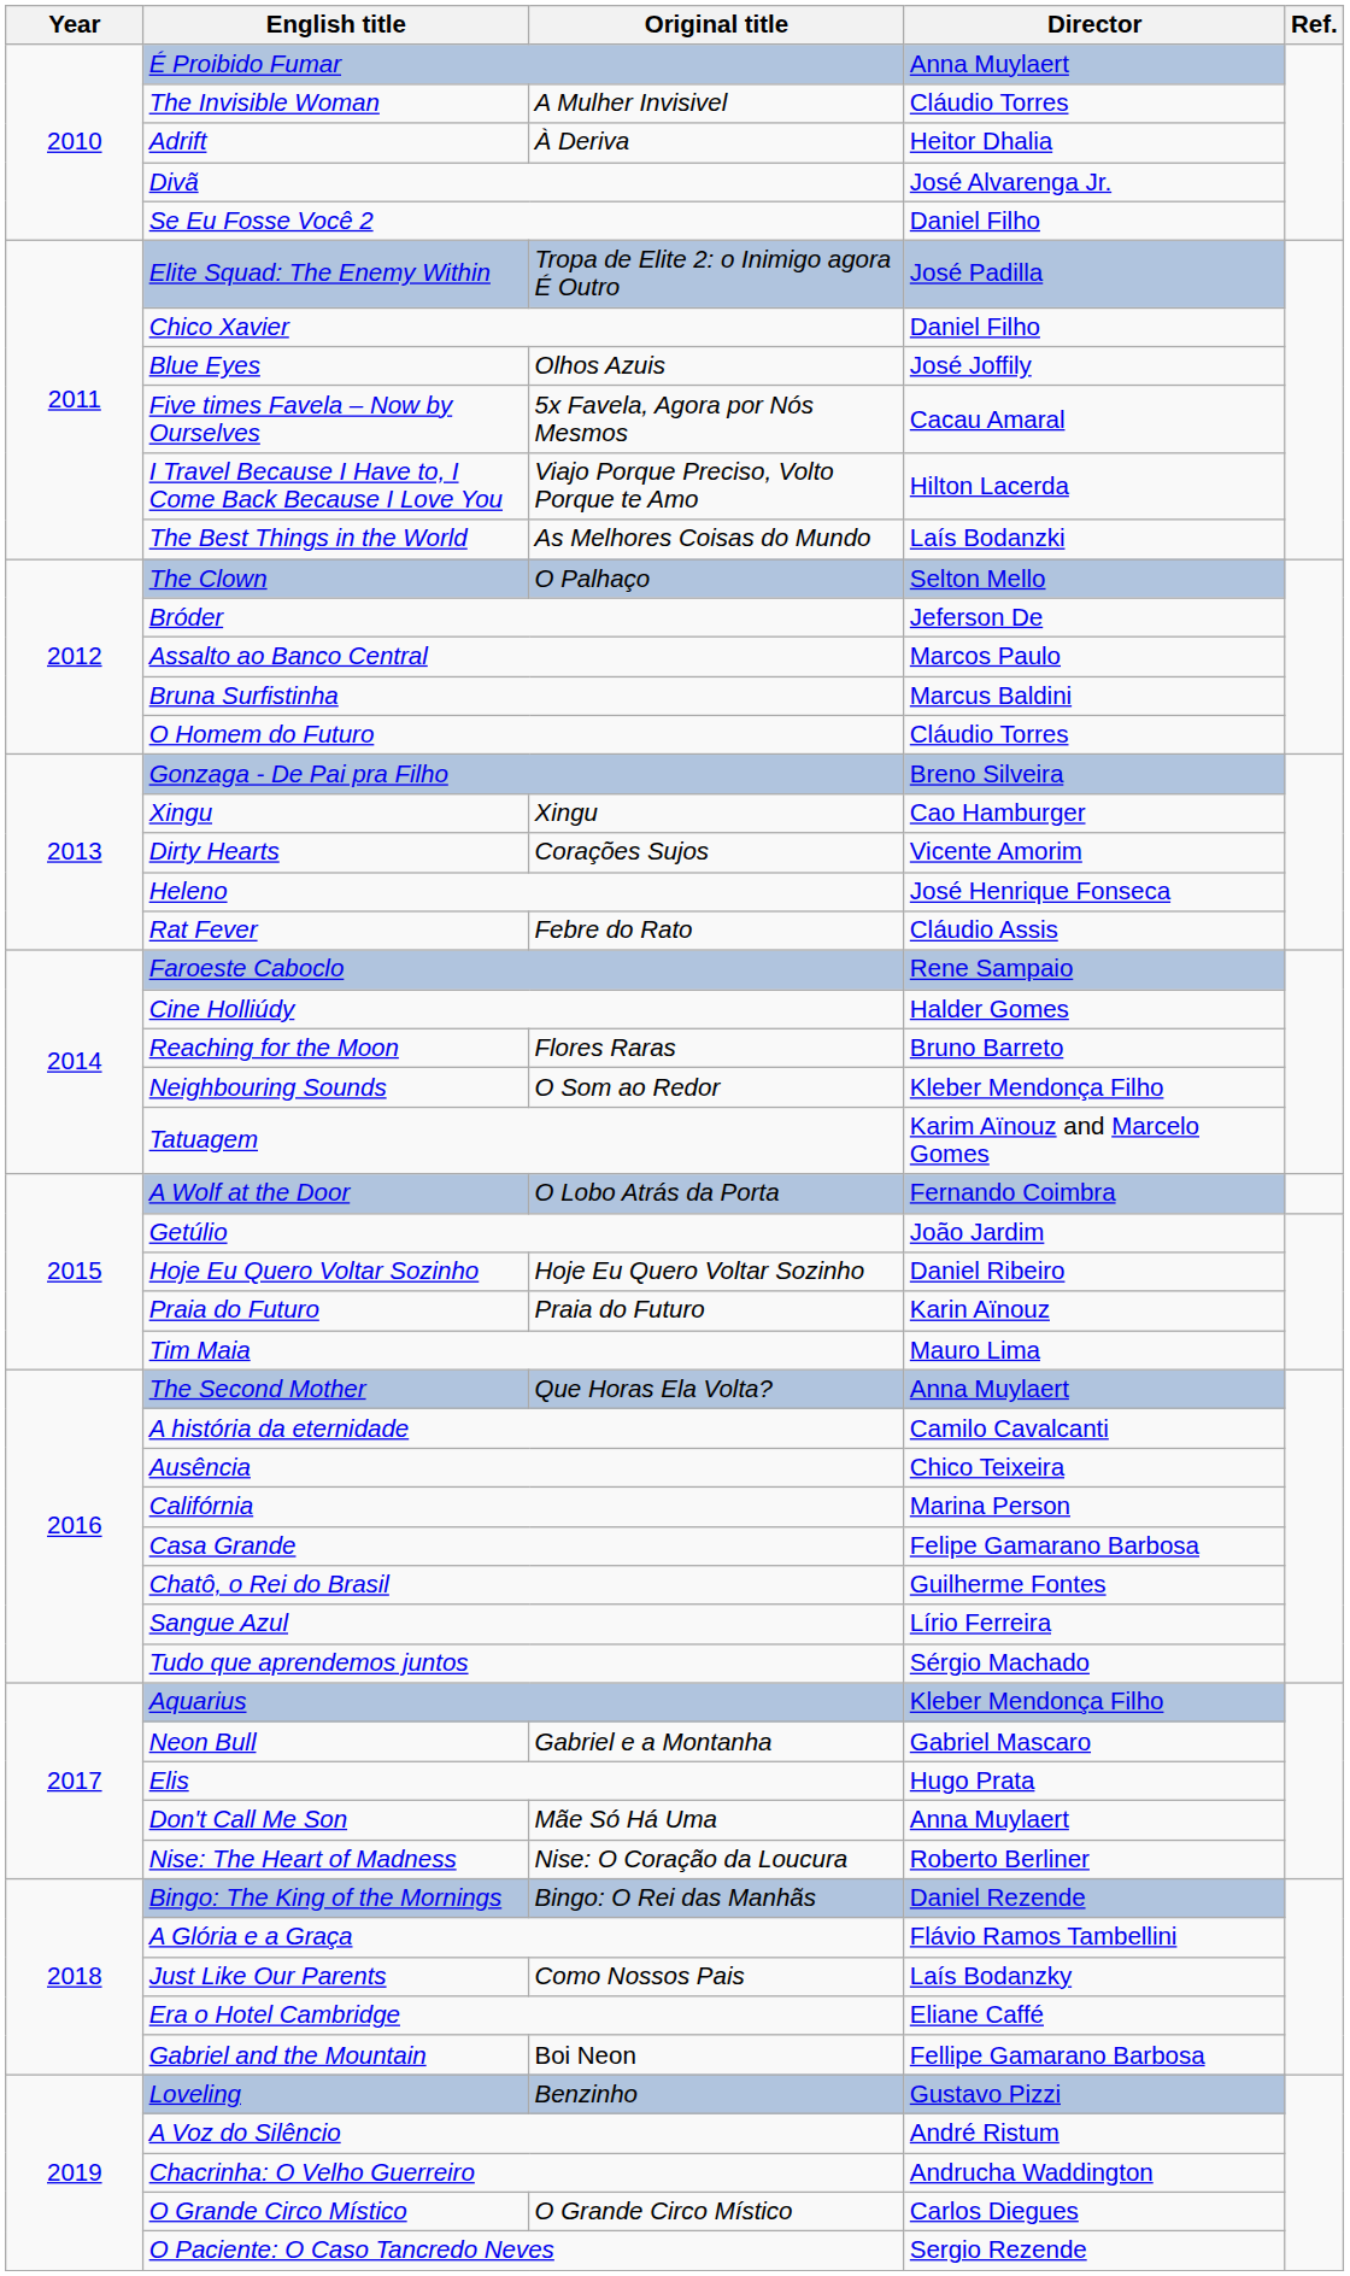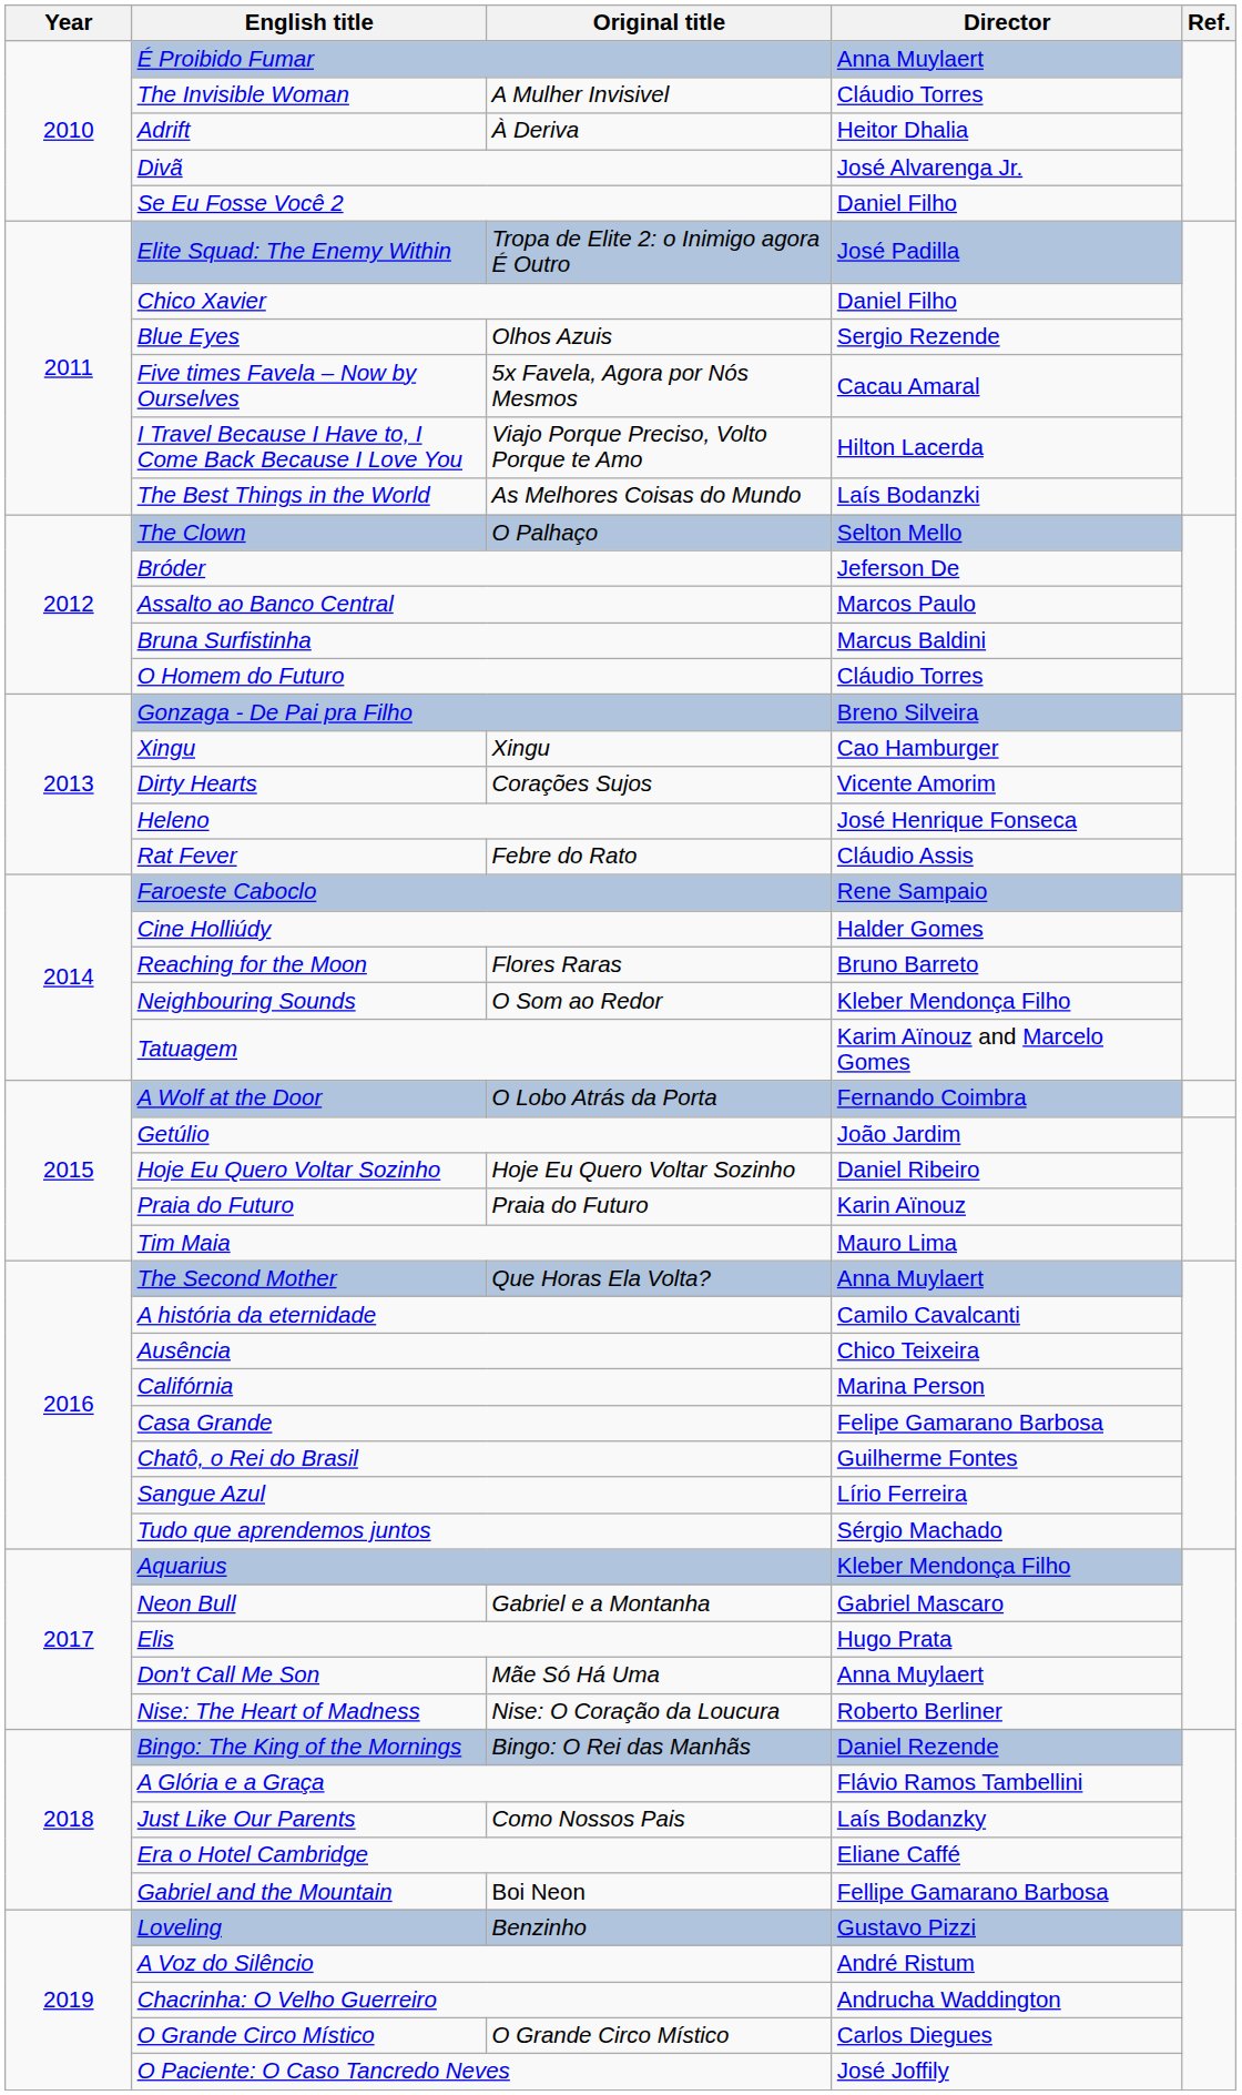 <table class="wikitable">
 <tr>
 <th width="100"><strong>Year</strong></th>
 <th width="300"><strong>English title</strong></th>
 <th width="300"><strong>Original title</strong></th>
 <th width="300"><strong>Director</strong></th>
 <th width="30"><strong>Ref.</strong></th>
 </tr>
 <tr>
 <td rowspan="5" style="text-align:center;"><a href='#'>2010</a></td>
 <td colspan="2" style="background:#B0C4DE;"><em><a href='#'>É Proibido Fumar</a></em></td>
 <td style="background:#B0C4DE;"><a href='#'>Anna Muylaert</a></td>
 <td rowspan="5" style="text-align:center;"></td>
 </tr>
 <tr>
 <td><em><a href='#'>The Invisible Woman</a></em></td>
 <td><em>A Mulher Invisivel</em></td>
 <td><a href='#'>Cláudio Torres</a></td>
 </tr>
 <tr>
 <td><em><a href='#'>Adrift</a></em></td>
 <td><em>À Deriva</em></td>
 <td><a href='#'>Heitor Dhalia</a></td>
 </tr>
 <tr>
 <td colspan="2"><em><a href='#'>Divã</a></em></td>
 <td><a href='#'>José Alvarenga Jr.</a></td>
 </tr>
 <tr>
 <td colspan="2"><em><a href='#'>Se Eu Fosse Você 2</a></em></td>
 <td><a href='#'>Daniel Filho</a></td>
 </tr>
 <tr>
 <td rowspan="6" style="text-align:center;"><a href='#'>2011</a></td>
 <td style="background:#B0C4DE;"><em><a href='#'>Elite Squad: The Enemy Within</a></em></td>
 <td style="background:#B0C4DE;"><em>Tropa de Elite 2: o Inimigo agora É Outro</em></td>
 <td style="background:#B0C4DE;"><a href='#'>José Padilla</a></td>
 <td rowspan="6" style="text-align:center;"></td>
 </tr>
 <tr>
 <td colspan="2"><em><a href='#'>Chico Xavier</a></em></td>
 <td><a href='#'>Daniel Filho</a></td>
 </tr>
 <tr>
 <td><em><a href='#'>Blue Eyes</a></em></td>
 <td><em>Olhos Azuis</em></td>
-<td><a href='#'>José Joffily</a></td>
+<td><a href='#'>Sergio Rezende</a></td>
 </tr>
 <tr>
 <td><em><a href='#'>Five times Favela – Now by Ourselves</a></em></td>
 <td><em>5x Favela, Agora por Nós Mesmos</em></td>
 <td><a href='#'>Cacau Amaral</a></td>
 </tr>
 <tr>
 <td><em><a href='#'>I Travel Because I Have to, I Come Back Because I Love You</a></em></td>
 <td><em>Viajo Porque Preciso, Volto Porque te Amo</em></td>
 <td><a href='#'>Hilton Lacerda</a></td>
 </tr>
 <tr>
 <td><em><a href='#'>The Best Things in the World</a></em></td>
 <td><em>As Melhores Coisas do Mundo</em></td>
 <td><a href='#'>Laís Bodanzki</a></td>
 </tr>
 <tr>
 <td rowspan="5" style="text-align:center;"><a href='#'>2012</a></td>
 <td style="background:#B0C4DE;"><em><a href='#'>The Clown</a></em></td>
 <td style="background:#B0C4DE;"><em>O Palhaço</em></td>
 <td style="background:#B0C4DE;"><a href='#'>Selton Mello</a></td>
 <td rowspan="5" style="text-align:center;"></td>
 </tr>
 <tr>
 <td colspan="2"><em><a href='#'>Bróder</a></em></td>
 <td><a href='#'>Jeferson De</a></td>
 </tr>
 <tr>
 <td colspan="2"><em><a href='#'>Assalto ao Banco Central</a></em></td>
 <td><a href='#'>Marcos Paulo</a></td>
 </tr>
 <tr>
 <td colspan="2"><em><a href='#'>Bruna Surfistinha</a></em></td>
 <td><a href='#'>Marcus Baldini</a></td>
 </tr>
 <tr>
 <td colspan="2"><em><a href='#'>O Homem do Futuro</a></em></td>
 <td><a href='#'>Cláudio Torres</a></td>
 </tr>
 <tr>
 <td rowspan="5" style="text-align:center;"><a href='#'>2013</a></td>
 <td style="background:#B0C4DE;" colspan="2"><em><a href='#'>Gonzaga - De Pai pra Filho</a></em></td>
 <td style="background:#B0C4DE;"><a href='#'>Breno Silveira</a></td>
 <td rowspan="5" style="text-align:center;"></td>
 </tr>
 <tr>
 <td><em><a href='#'>Xingu</a></em></td>
 <td><em>Xingu</em></td>
 <td><a href='#'>Cao Hamburger</a></td>
 </tr>
 <tr>
 <td><em><a href='#'>Dirty Hearts</a></em></td>
 <td><em>Corações Sujos</em></td>
 <td><a href='#'>Vicente Amorim</a></td>
 </tr>
 <tr>
 <td colspan="2"><em><a href='#'>Heleno</a></em></td>
 <td><a href='#'>José Henrique Fonseca</a></td>
 </tr>
 <tr>
 <td><em><a href='#'>Rat Fever</a></em></td>
 <td><em>Febre do Rato</em></td>
 <td><a href='#'>Cláudio Assis</a></td>
 </tr>
 <tr>
 <td rowspan="5" style="text-align:center;"><a href='#'>2014</a></td>
 <td style="background:#B0C4DE;" colspan="2"><em><a href='#'>Faroeste Caboclo</a></em></td>
 <td style="background:#B0C4DE;"><a href='#'>Rene Sampaio</a></td>
 <td rowspan="5" style="text-align:center;"></td>
 </tr>
 <tr>
 <td colspan="2"><em><a href='#'>Cine Holliúdy</a></em></td>
 <td><a href='#'>Halder Gomes</a></td>
 </tr>
 <tr>
 <td><em><a href='#'>Reaching for the Moon</a></em></td>
 <td><em>Flores Raras</em></td>
 <td><a href='#'>Bruno Barreto</a></td>
 </tr>
 <tr>
 <td><em><a href='#'>Neighbouring Sounds</a></em></td>
 <td><em>O Som ao Redor</em></td>
 <td><a href='#'>Kleber Mendonça Filho</a></td>
 </tr>
 <tr>
 <td colspan="2"><em><a href='#'>Tatuagem</a></em></td>
 <td><a href='#'>Karim Aïnouz</a> and <a href='#'>Marcelo Gomes</a></td>
 </tr>
 <tr>
 <td rowspan="5" style="text-align:center;"><a href='#'>2015</a></td>
 <td style="background:#B0C4DE;"><em><a href='#'>A Wolf at the Door</a></em></td>
 <td style="background:#B0C4DE;"><em>O Lobo Atrás da Porta</em></td>
 <td style="background:#B0C4DE;"><a href='#'>Fernando Coimbra</a></td>
 <td></td>
 </tr>
 <tr>
 <td colspan="2"><em><a href='#'>Getúlio</a></em></td>
 <td><a href='#'>João Jardim</a></td>
 </tr>
 <tr>
 <td><em><a href='#'>Hoje Eu Quero Voltar Sozinho</a></em></td>
 <td><em>Hoje Eu Quero Voltar Sozinho</em></td>
 <td><a href='#'>Daniel Ribeiro</a></td>
 </tr>
 <tr>
 <td><em><a href='#'>Praia do Futuro</a></em></td>
 <td><em>Praia do Futuro</em></td>
 <td><a href='#'>Karin Aïnouz</a></td>
 </tr>
 <tr>
 <td colspan="2"><em><a href='#'>Tim Maia</a></em></td>
 <td><a href='#'>Mauro Lima</a></td>
 </tr>
 <tr>
 <td rowspan="8" style="text-align:center;"><a href='#'>2016</a></td>
 <td style="background:#B0C4DE;"><em><a href='#'>The Second Mother</a></em></td>
 <td style="background:#B0C4DE;"><em>Que Horas Ela Volta?</em></td>
 <td style="background:#B0C4DE;"><a href='#'>Anna Muylaert</a></td>
 <td rowspan="8" style="text-align:center;"></td>
 </tr>
 <tr>
 <td colspan="2"><em><a href='#'>A história da eternidade</a></em></td>
 <td><a href='#'>Camilo Cavalcanti</a></td>
 </tr>
 <tr>
 <td colspan="2"><em><a href='#'>Ausência</a></em></td>
 <td><a href='#'>Chico Teixeira</a></td>
 </tr>
 <tr>
 <td colspan="2"><em><a href='#'>Califórnia</a></em></td>
 <td><a href='#'>Marina Person</a></td>
 </tr>
 <tr>
 <td colspan="2"><em><a href='#'>Casa Grande</a></em></td>
 <td><a href='#'>Felipe Gamarano Barbosa</a></td>
 </tr>
 <tr>
 <td colspan="2"><em><a href='#'>Chatô, o Rei do Brasil</a></em></td>
 <td><a href='#'>Guilherme Fontes</a></td>
 </tr>
 <tr>
 <td colspan="2"><em><a href='#'>Sangue Azul</a></em></td>
 <td><a href='#'>Lírio Ferreira</a></td>
 </tr>
 <tr>
 <td colspan="2"><em><a href='#'>Tudo que aprendemos juntos</a></em></td>
 <td><a href='#'>Sérgio Machado</a></td>
 </tr>
 <tr>
 <td rowspan="5" style="text-align:center;"><a href='#'>2017</a></td>
 <td colspan="2" style="background:#B0C4DE;"><em><a href='#'>Aquarius</a></em></td>
 <td style="background:#B0C4DE;"><a href='#'>Kleber Mendonça Filho</a></td>
 <td rowspan="5" style="text-align:center;"></td>
 </tr>
 <tr>
 <td><em><a href='#'>Neon Bull</a></em></td>
 <td><em>Gabriel e a Montanha</em></td>
 <td><a href='#'>Gabriel Mascaro</a></td>
 </tr>
 <tr>
 <td colspan="2"><em><a href='#'>Elis</a></em></td>
 <td><a href='#'>Hugo Prata</a></td>
 </tr>
 <tr>
 <td><em><a href='#'>Don't Call Me Son</a></em></td>
 <td><em>Mãe Só Há Uma</em></td>
 <td><a href='#'>Anna Muylaert</a></td>
 </tr>
 <tr>
 <td><em><a href='#'>Nise: The Heart of Madness</a></em></td>
 <td><em>Nise: O Coração da Loucura</em></td>
 <td><a href='#'>Roberto Berliner</a></td>
 </tr>
 <tr>
 <td rowspan="5" style="text-align:center;"><a href='#'>2018</a></td>
 <td style="background:#B0C4DE;"><em><a href='#'>Bingo: The King of the Mornings</a></em></td>
 <td style="background:#B0C4DE;"><em>Bingo: O Rei das Manhãs</em></td>
 <td style="background:#B0C4DE;"><a href='#'>Daniel Rezende</a></td>
 <td rowspan="5" style="text-align:center;"></td>
 </tr>
 <tr>
 <td colspan="2"><em><a href='#'>A Glória e a Graça</a></em></td>
 <td><a href='#'>Flávio Ramos Tambellini</a></td>
 </tr>
 <tr>
 <td><em><a href='#'>Just Like Our Parents</a></em></td>
 <td><em>Como Nossos Pais</em></td>
 <td><a href='#'>Laís Bodanzky</a></td>
 </tr>
 <tr>
 <td colspan="2"><em><a href='#'>Era o Hotel Cambridge</a></em></td>
 <td><a href='#'>Eliane Caffé</a></td>
 </tr>
 <tr>
 <td><em><a href='#'>Gabriel and the Mountain</a></em></td>
 <td>Boi Neon</td>
 <td><a href='#'>Fellipe Gamarano Barbosa</a></td>
 </tr>
 <tr>
 <td rowspan="5" style="text-align:center;"><a href='#'>2019</a></td>
 <td style="background:#B0C4DE;"><em><a href='#'>Loveling</a></em></td>
 <td style="background:#B0C4DE;"><em>Benzinho</em></td>
 <td style="background:#B0C4DE;"><a href='#'>Gustavo Pizzi</a></td>
 <td rowspan="5" style="text-align:center;"></td>
 </tr>
 <tr>
 <td colspan="2"><em><a href='#'>A Voz do Silêncio</a></em></td>
 <td><a href='#'>André Ristum</a></td>
 </tr>
 <tr>
 <td colspan="2"><em><a href='#'>Chacrinha: O Velho Guerreiro</a></em></td>
 <td><a href='#'>Andrucha Waddington</a></td>
 </tr>
 <tr>
 <td><em><a href='#'>O Grande Circo Místico</a></em></td>
 <td><em>O Grande Circo Místico</em></td>
 <td><a href='#'>Carlos Diegues</a></td>
 </tr>
 <tr>
 <td colspan="2"><em><a href='#'>O Paciente: O Caso Tancredo Neves</a></em></td>
-<td><a href='#'>Sergio Rezende</a></td>
+<td><a href='#'>José Joffily</a></td>
 </tr>
 <tr>
 </tr>
 </table>
